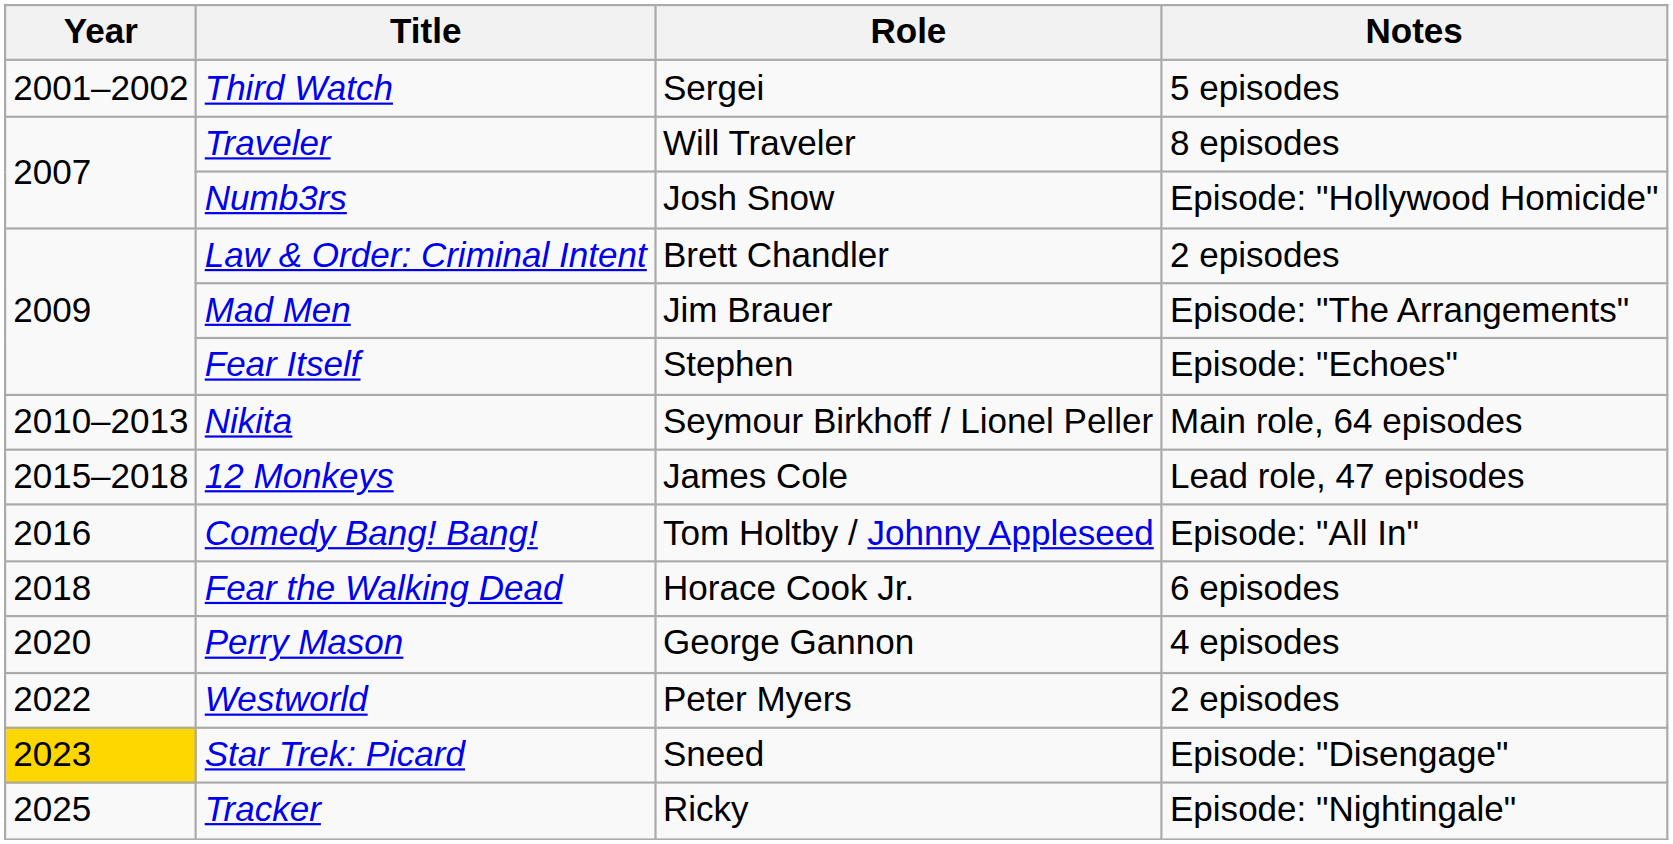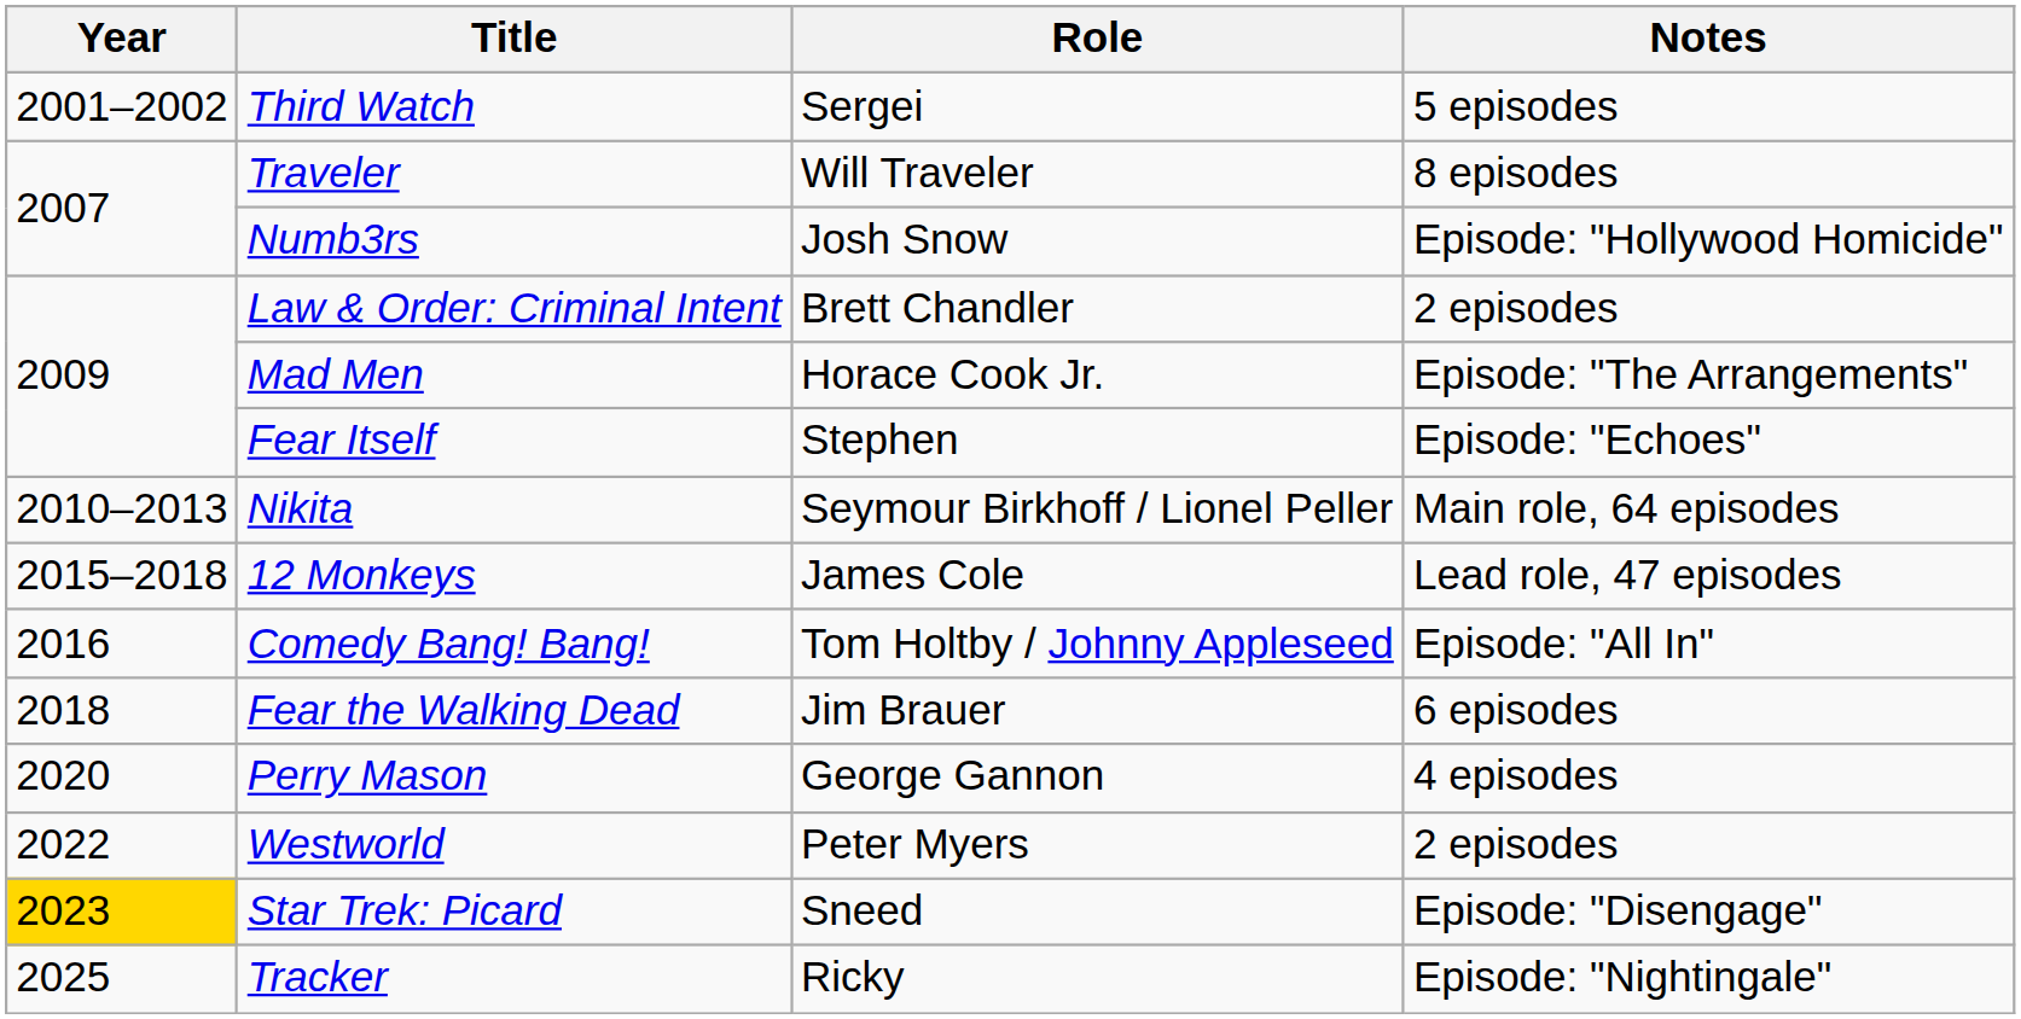 <table class="wikitable">
 <tr>
 <th>Year</th>
 <th>Title</th>
 <th>Role</th>
 <th>Notes</th>
 </tr>
 <tr>
 <td>2001–2002</td>
 <td><em><a href='#'>Third Watch</a></em></td>
 <td>Sergei</td>
 <td>5 episodes</td>
 </tr>
 <tr>
 <td rowspan="2">2007</td>
 <td><em><a href='#'>Traveler</a></em></td>
 <td>Will Traveler</td>
 <td>8 episodes</td>
 </tr>
 <tr>
 <td><em><a href='#'>Numb3rs</a></em></td>
 <td>Josh Snow</td>
 <td>Episode: "Hollywood Homicide"</td>
 </tr>
 <tr>
 <td rowspan="3">2009</td>
 <td><em><a href='#'>Law & Order: Criminal Intent</a></em></td>
 <td>Brett Chandler</td>
 <td>2 episodes</td>
 </tr>
 <tr>
 <td><em><a href='#'>Mad Men</a></em></td>
-<td>Jim Brauer</td>
+<td>Horace Cook Jr.</td>
 <td>Episode: "The Arrangements"</td>
 </tr>
 <tr>
 <td><em><a href='#'>Fear Itself</a></em></td>
 <td>Stephen</td>
 <td>Episode: "Echoes"</td>
 </tr>
 <tr>
 <td>2010–2013</td>
 <td><em><a href='#'>Nikita</a></em></td>
 <td>Seymour Birkhoff / Lionel Peller</td>
 <td>Main role, 64 episodes</td>
 </tr>
 <tr>
 <td>2015–2018</td>
 <td><em><a href='#'>12 Monkeys</a></em></td>
 <td>James Cole</td>
 <td>Lead role, 47 episodes</td>
 </tr>
 <tr>
 <td>2016</td>
 <td><em><a href='#'>Comedy Bang! Bang!</a></em></td>
 <td>Tom Holtby / <a href='#'>Johnny Appleseed</a></td>
 <td>Episode: "All In"</td>
 </tr>
 <tr>
 <td>2018</td>
 <td><em><a href='#'>Fear the Walking Dead</a></em></td>
-<td>Horace Cook Jr.</td>
+<td>Jim Brauer</td>
 <td>6 episodes</td>
 </tr>
 <tr>
 <td>2020</td>
 <td><em><a href='#'>Perry Mason</a></em></td>
 <td>George Gannon</td>
 <td>4 episodes</td>
 </tr>
 <tr>
 <td>2022</td>
 <td><em><a href='#'>Westworld</a></em></td>
 <td>Peter Myers</td>
 <td>2 episodes</td>
 </tr>
 <tr>
 <td style="background: gold;">2023</td>
 <td><em><a href='#'>Star Trek: Picard</a></em></td>
 <td>Sneed</td>
 <td>Episode: "Disengage"</td>
 </tr>
 <tr>
 <td>2025</td>
 <td><em><a href='#'>Tracker</a></em></td>
 <td>Ricky</td>
 <td>Episode: "Nightingale"</td>
 </tr>
 </table>
